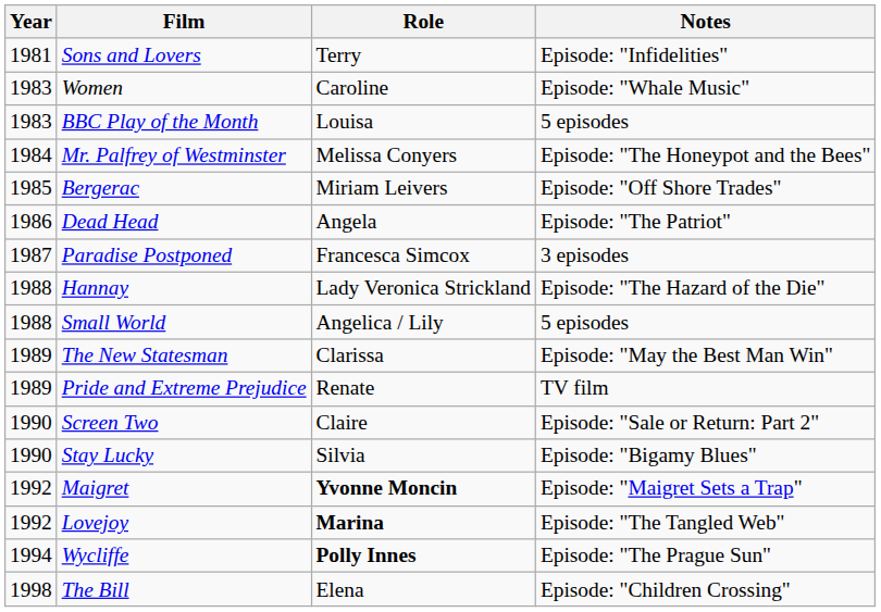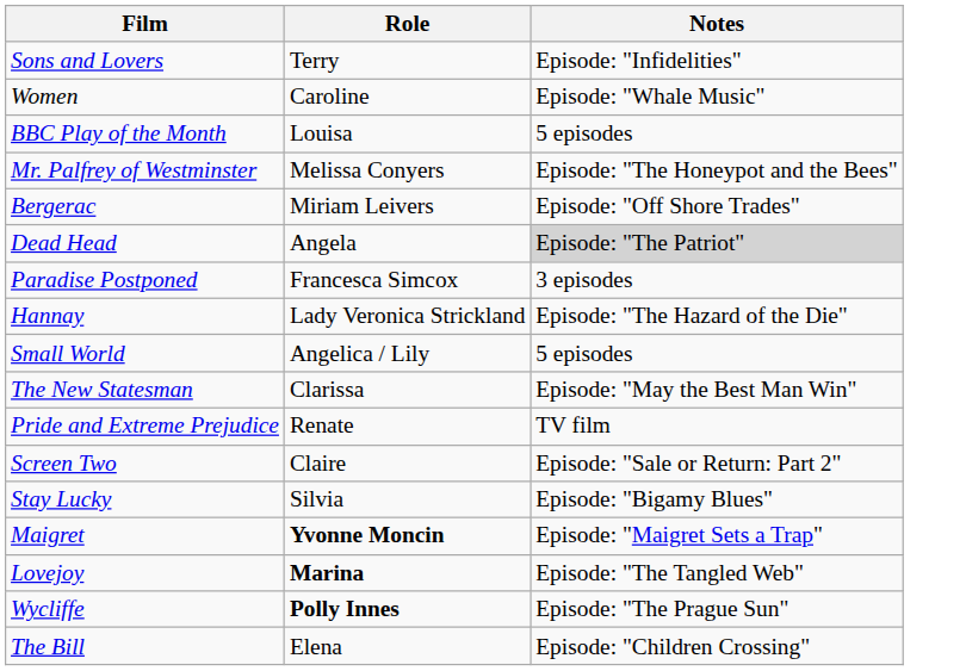 <table class="wikitable">
 <tr>
-<th>Year</th>
 <th>Film</th>
 <th>Role</th>
 <th>Notes</th>
 </tr>
 <tr>
-<td>1981</td>
 <td><em><a href='#'>Sons and Lovers</a></em></td>
 <td>Terry</td>
 <td>Episode: "Infidelities"</td>
 </tr>
 <tr>
-<td>1983</td>
 <td><em>Women</em></td>
 <td>Caroline</td>
 <td>Episode: "Whale Music"</td>
 </tr>
 <tr>
-<td>1983</td>
 <td><em><a href='#'>BBC Play of the Month</a></em></td>
 <td>Louisa</td>
 <td>5 episodes</td>
 </tr>
 <tr>
-<td>1984</td>
 <td><em><a href='#'>Mr. Palfrey of Westminster</a></em></td>
 <td>Melissa Conyers</td>
 <td>Episode: "The Honeypot and the Bees"</td>
 </tr>
 <tr>
-<td>1985</td>
 <td><em><a href='#'>Bergerac</a></em></td>
 <td>Miriam Leivers</td>
 <td>Episode: "Off Shore Trades"</td>
 </tr>
 <tr>
-<td>1986</td>
 <td><em><a href='#'>Dead Head</a></em></td>
 <td>Angela</td>
-<td>Episode: "The Patriot"</td>
+<td style="background: lightgrey;">Episode: "The Patriot"</td>
 </tr>
 <tr>
-<td>1987</td>
 <td><em><a href='#'>Paradise Postponed</a></em></td>
 <td>Francesca Simcox</td>
 <td>3 episodes</td>
 </tr>
 <tr>
-<td>1988</td>
 <td><em><a href='#'>Hannay</a></em></td>
 <td>Lady Veronica Strickland</td>
 <td>Episode: "The Hazard of the Die"</td>
 </tr>
 <tr>
-<td>1988</td>
 <td><em><a href='#'>Small World</a></em></td>
 <td>Angelica / Lily</td>
 <td>5 episodes</td>
 </tr>
 <tr>
-<td>1989</td>
 <td><em><a href='#'>The New Statesman</a></em></td>
 <td>Clarissa</td>
 <td>Episode: "May the Best Man Win"</td>
 </tr>
 <tr>
-<td>1989</td>
 <td><em><a href='#'>Pride and Extreme Prejudice</a></em></td>
 <td>Renate</td>
 <td>TV film</td>
 </tr>
 <tr>
-<td>1990</td>
 <td><em><a href='#'>Screen Two</a></em></td>
 <td>Claire</td>
 <td>Episode: "Sale or Return: Part 2"</td>
 </tr>
 <tr>
-<td>1990</td>
 <td><em><a href='#'>Stay Lucky</a></em></td>
 <td>Silvia</td>
 <td>Episode: "Bigamy Blues"</td>
 </tr>
 <tr>
-<td>1992</td>
 <td><em><a href='#'>Maigret</a></em></td>
 <td><strong>Yvonne Moncin</strong></td>
 <td>Episode: "<a href='#'>Maigret Sets a Trap</a>"</td>
 </tr>
 <tr>
-<td>1992</td>
 <td><em><a href='#'>Lovejoy</a></em></td>
 <td><strong>Marina</strong></td>
 <td>Episode: "The Tangled Web"</td>
 </tr>
 <tr>
-<td>1994</td>
 <td><em><a href='#'>Wycliffe</a></em></td>
 <td><strong>Polly Innes</strong></td>
 <td>Episode: "The Prague Sun"</td>
 </tr>
 <tr>
-<td>1998</td>
 <td><em><a href='#'>The Bill</a></em></td>
 <td>Elena</td>
 <td>Episode: "Children Crossing"</td>
 </tr>
 </table>
